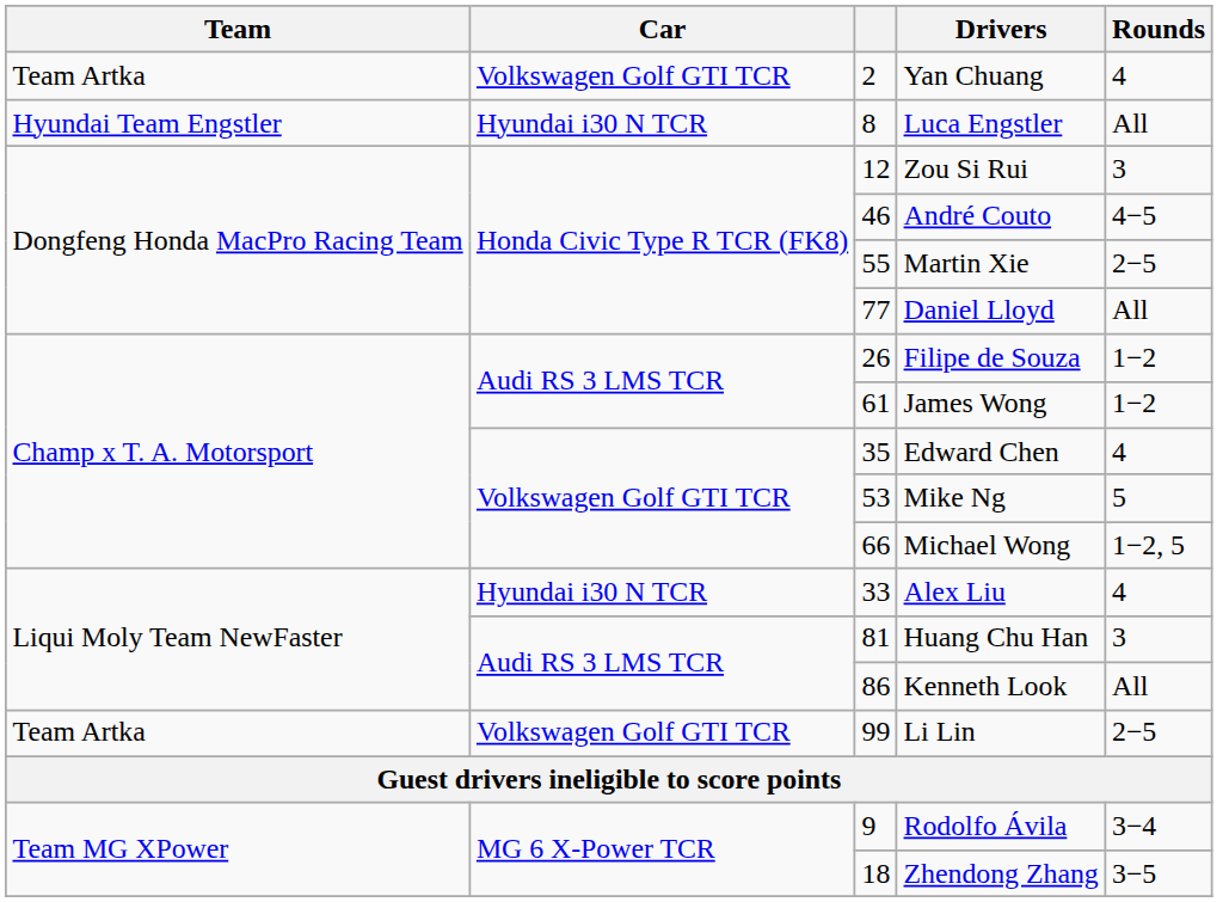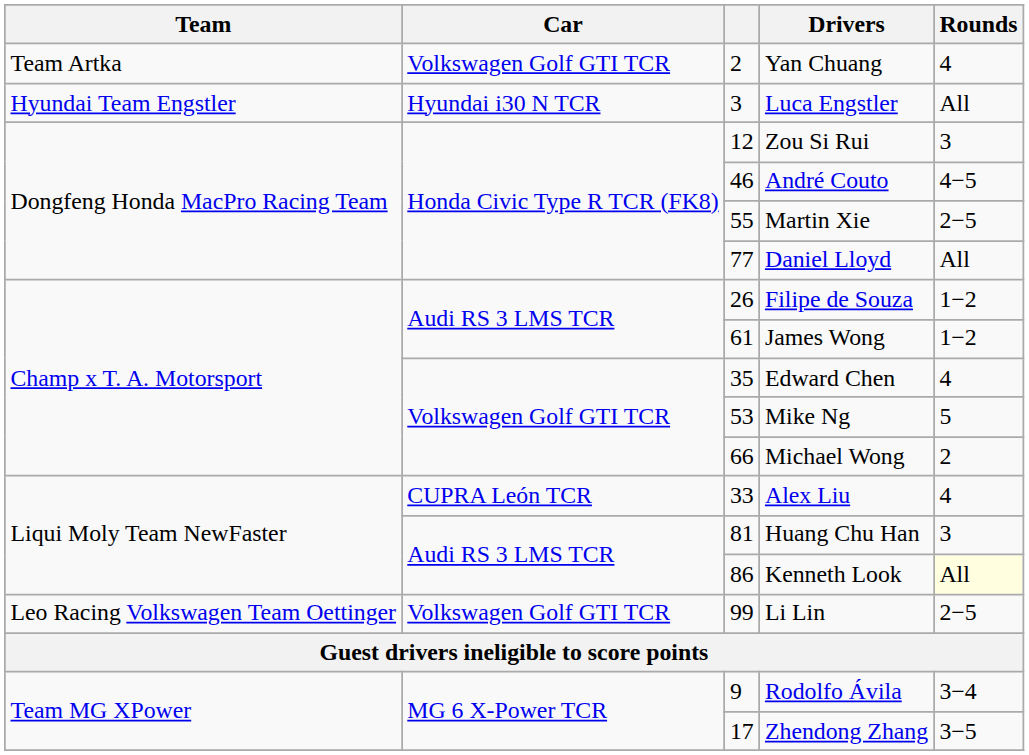 <table class="wikitable" style="font-size: 85%">
 <tr>
 <th>Team</th>
 <th>Car</th>
 <th></th>
 <th>Drivers</th>
 <th>Rounds</th>
 </tr>
 <tr>
 <td> Team Artka</td>
 <td><a href='#'>Volkswagen Golf GTI TCR</a></td>
 <td>2</td>
 <td> Yan Chuang</td>
 <td>4</td>
 </tr>
 <tr>
 <td> <a href='#'>Hyundai Team Engstler</a></td>
 <td><a href='#'>Hyundai i30 N TCR</a></td>
-<td>8</td>
+<td>3</td>
 <td> <a href='#'>Luca Engstler</a></td>
 <td>All</td>
 </tr>
 <tr>
 <td rowspan="4"> Dongfeng Honda <a href='#'>MacPro Racing Team</a></td>
 <td rowspan="4"><a href='#'>Honda Civic Type R TCR (FK8)</a></td>
 <td>12</td>
 <td> Zou Si Rui</td>
 <td>3</td>
 </tr>
 <tr>
 <td>46</td>
 <td> <a href='#'>André Couto</a></td>
 <td>4−5</td>
 </tr>
 <tr>
 <td>55</td>
 <td> Martin Xie</td>
 <td>2−5</td>
 </tr>
 <tr>
 <td>77</td>
 <td> <a href='#'>Daniel Lloyd</a></td>
 <td>All</td>
 </tr>
 <tr>
 <td rowspan="5"> <a href='#'>Champ x T. A. Motorsport</a></td>
 <td rowspan="2"><a href='#'>Audi RS 3 LMS TCR</a></td>
 <td>26</td>
 <td> <a href='#'>Filipe de Souza</a></td>
 <td>1−2</td>
 </tr>
 <tr>
 <td>61</td>
 <td> James Wong</td>
 <td>1−2</td>
 </tr>
 <tr>
 <td rowspan="3"><a href='#'>Volkswagen Golf GTI TCR</a></td>
 <td>35</td>
 <td> Edward Chen</td>
 <td>4</td>
 </tr>
 <tr>
 <td>53</td>
 <td> Mike Ng</td>
 <td>5</td>
 </tr>
 <tr>
 <td>66</td>
 <td> Michael Wong</td>
-<td>1−2, 5</td>
+<td>2</td>
 </tr>
 <tr>
 <td rowspan="3"> Liqui Moly Team NewFaster</td>
-<td><a href='#'>Hyundai i30 N TCR</a></td>
+<td><a href='#'>CUPRA León TCR</a></td>
 <td>33</td>
 <td> <a href='#'>Alex Liu</a></td>
 <td>4</td>
 </tr>
 <tr>
 <td rowspan="2"><a href='#'>Audi RS 3 LMS TCR</a></td>
 <td>81</td>
 <td> Huang Chu Han</td>
 <td>3</td>
 </tr>
 <tr>
 <td>86</td>
 <td> Kenneth Look</td>
-<td>All</td>
+<td style="background: lightyellow;">All</td>
 </tr>
 <tr>
-<td> Team Artka</td>
+<td> Leo Racing <a href='#'>Volkswagen Team Oettinger</a></td>
 <td><a href='#'>Volkswagen Golf GTI TCR</a></td>
 <td>99</td>
 <td> Li Lin</td>
 <td>2−5</td>
 </tr>
 <tr>
 <th colspan="5">Guest drivers ineligible to score points</th>
 </tr>
 <tr>
 <td rowspan="2"> <a href='#'>Team MG XPower</a></td>
 <td rowspan="2"><a href='#'>MG 6 X-Power TCR</a></td>
 <td>9</td>
 <td> <a href='#'>Rodolfo Ávila</a></td>
 <td>3−4</td>
 </tr>
 <tr>
-<td>18</td>
+<td>17</td>
 <td> <a href='#'>Zhendong Zhang</a></td>
 <td>3−5</td>
 </tr>
 <tr>
 </tr>
 </table>
